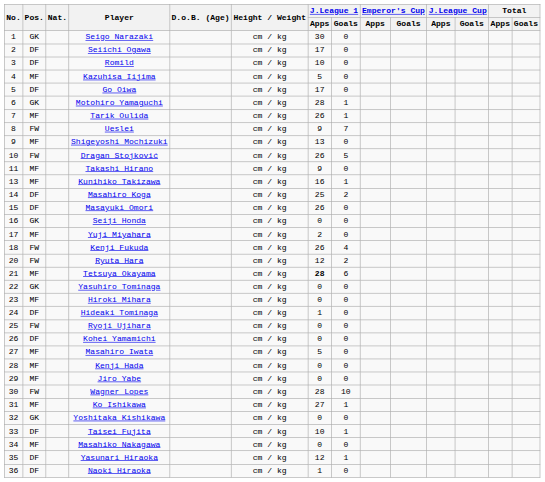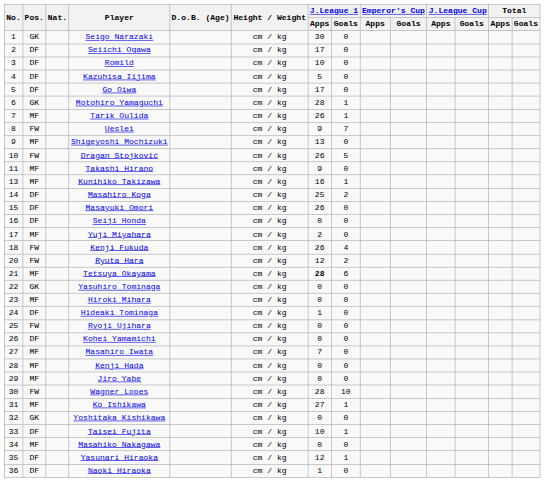 <table class="wikitable" style="text-align:center;">
 <tr>
 <th rowspan="2">No.</th>
 <th rowspan="2">Pos.</th>
 <th rowspan="2">Nat.</th>
 <th rowspan="2">Player</th>
 <th rowspan="2">D.o.B. (Age)</th>
 <th rowspan="2">Height / Weight</th>
 <th colspan="2"><a href='#'>J.League 1</a></th>
 <th colspan="2"><a href='#'>Emperor's Cup</a></th>
 <th colspan="2"><a href='#'>J.League Cup</a></th>
 <th colspan="2">Total</th>
 </tr>
 <tr>
 <th>Apps</th>
 <th>Goals</th>
 <th>Apps</th>
 <th>Goals</th>
 <th>Apps</th>
 <th>Goals</th>
 <th>Apps</th>
 <th>Goals</th>
 </tr>
 <tr>
 <td>1</td>
 <td>GK</td>
 <td></td>
 <td><a href='#'>Seigo Narazaki</a></td>
 <td></td>
 <td>cm / kg</td>
 <td>30</td>
 <td>0</td>
 <td></td>
 <td></td>
 <td></td>
 <td></td>
 <td></td>
 <td></td>
 </tr>
 <tr>
 <td>2</td>
 <td>DF</td>
 <td></td>
 <td><a href='#'>Seiichi Ogawa</a></td>
 <td></td>
 <td>cm / kg</td>
 <td>17</td>
 <td>0</td>
 <td></td>
 <td></td>
 <td></td>
 <td></td>
 <td></td>
 <td></td>
 </tr>
 <tr>
 <td>3</td>
 <td>DF</td>
 <td></td>
 <td><a href='#'>Romild</a></td>
 <td></td>
 <td>cm / kg</td>
 <td>10</td>
 <td>0</td>
 <td></td>
 <td></td>
 <td></td>
 <td></td>
 <td></td>
 <td></td>
 </tr>
 <tr>
 <td>4</td>
-<td>MF</td>
+<td>DF</td>
 <td></td>
 <td><a href='#'>Kazuhisa Iijima</a></td>
 <td></td>
 <td>cm / kg</td>
 <td>5</td>
 <td>0</td>
 <td></td>
 <td></td>
 <td></td>
 <td></td>
 <td></td>
 <td></td>
 </tr>
 <tr>
 <td>5</td>
 <td>DF</td>
 <td></td>
 <td><a href='#'>Go Oiwa</a></td>
 <td></td>
 <td>cm / kg</td>
 <td>17</td>
 <td>0</td>
 <td></td>
 <td></td>
 <td></td>
 <td></td>
 <td></td>
 <td></td>
 </tr>
 <tr>
 <td>6</td>
 <td>GK</td>
 <td></td>
 <td><a href='#'>Motohiro Yamaguchi</a></td>
 <td></td>
 <td>cm / kg</td>
 <td>28</td>
 <td>1</td>
 <td></td>
 <td></td>
 <td></td>
 <td></td>
 <td></td>
 <td></td>
 </tr>
 <tr>
 <td>7</td>
 <td>MF</td>
 <td></td>
 <td><a href='#'>Tarik Oulida</a></td>
 <td></td>
 <td>cm / kg</td>
 <td>26</td>
 <td>1</td>
 <td></td>
 <td></td>
 <td></td>
 <td></td>
 <td></td>
 <td></td>
 </tr>
 <tr>
 <td>8</td>
 <td>FW</td>
 <td></td>
 <td><a href='#'>Ueslei</a></td>
 <td></td>
 <td>cm / kg</td>
 <td>9</td>
 <td>7</td>
 <td></td>
 <td></td>
 <td></td>
 <td></td>
 <td></td>
 <td></td>
 </tr>
 <tr>
 <td>9</td>
 <td>MF</td>
 <td></td>
 <td><a href='#'>Shigeyoshi Mochizuki</a></td>
 <td></td>
 <td>cm / kg</td>
 <td>13</td>
 <td>0</td>
 <td></td>
 <td></td>
 <td></td>
 <td></td>
 <td></td>
 <td></td>
 </tr>
 <tr>
 <td>10</td>
 <td>FW</td>
 <td></td>
 <td><a href='#'>Dragan Stojković</a></td>
 <td></td>
 <td>cm / kg</td>
 <td>26</td>
 <td>5</td>
 <td></td>
 <td></td>
 <td></td>
 <td></td>
 <td></td>
 <td></td>
 </tr>
 <tr>
 <td>11</td>
 <td>MF</td>
 <td></td>
 <td><a href='#'>Takashi Hirano</a></td>
 <td></td>
 <td>cm / kg</td>
 <td>9</td>
 <td>0</td>
 <td></td>
 <td></td>
 <td></td>
 <td></td>
 <td></td>
 <td></td>
 </tr>
 <tr>
 <td>13</td>
 <td>MF</td>
 <td></td>
 <td><a href='#'>Kunihiko Takizawa</a></td>
 <td></td>
 <td>cm / kg</td>
 <td>16</td>
 <td>1</td>
 <td></td>
 <td></td>
 <td></td>
 <td></td>
 <td></td>
 <td></td>
 </tr>
 <tr>
 <td>14</td>
 <td>DF</td>
 <td></td>
 <td><a href='#'>Masahiro Koga</a></td>
 <td></td>
 <td>cm / kg</td>
 <td>25</td>
 <td>2</td>
 <td></td>
 <td></td>
 <td></td>
 <td></td>
 <td></td>
 <td></td>
 </tr>
 <tr>
 <td>15</td>
 <td>DF</td>
 <td></td>
 <td><a href='#'>Masayuki Omori</a></td>
 <td></td>
 <td>cm / kg</td>
 <td>26</td>
 <td>0</td>
 <td></td>
 <td></td>
 <td></td>
 <td></td>
 <td></td>
 <td></td>
 </tr>
 <tr>
 <td>16</td>
-<td>GK</td>
+<td>DF</td>
 <td></td>
 <td><a href='#'>Seiji Honda</a></td>
 <td></td>
 <td>cm / kg</td>
 <td>0</td>
 <td>0</td>
 <td></td>
 <td></td>
 <td></td>
 <td></td>
 <td></td>
 <td></td>
 </tr>
 <tr>
 <td>17</td>
 <td>MF</td>
 <td></td>
 <td><a href='#'>Yuji Miyahara</a></td>
 <td></td>
 <td>cm / kg</td>
 <td>2</td>
 <td>0</td>
 <td></td>
 <td></td>
 <td></td>
 <td></td>
 <td></td>
 <td></td>
 </tr>
 <tr>
 <td>18</td>
 <td>FW</td>
 <td></td>
 <td><a href='#'>Kenji Fukuda</a></td>
 <td></td>
 <td>cm / kg</td>
 <td>26</td>
 <td>4</td>
 <td></td>
 <td></td>
 <td></td>
 <td></td>
 <td></td>
 <td></td>
 </tr>
 <tr>
 <td>20</td>
 <td>FW</td>
 <td></td>
 <td><a href='#'>Ryuta Hara</a></td>
 <td></td>
 <td>cm / kg</td>
 <td>12</td>
 <td>2</td>
 <td></td>
 <td></td>
 <td></td>
 <td></td>
 <td></td>
 <td></td>
 </tr>
 <tr>
 <td>21</td>
 <td>MF</td>
 <td></td>
 <td><a href='#'>Tetsuya Okayama</a></td>
 <td></td>
 <td>cm / kg</td>
 <td><strong>28</strong></td>
 <td>6</td>
 <td></td>
 <td></td>
 <td></td>
 <td></td>
 <td></td>
 <td></td>
 </tr>
 <tr>
 <td>22</td>
 <td>GK</td>
 <td></td>
 <td><a href='#'>Yasuhiro Tominaga</a></td>
 <td></td>
 <td>cm / kg</td>
 <td>0</td>
 <td>0</td>
 <td></td>
 <td></td>
 <td></td>
 <td></td>
 <td></td>
 <td></td>
 </tr>
 <tr>
 <td>23</td>
 <td>MF</td>
 <td></td>
 <td><a href='#'>Hiroki Mihara</a></td>
 <td></td>
 <td>cm / kg</td>
 <td>0</td>
 <td>0</td>
 <td></td>
 <td></td>
 <td></td>
 <td></td>
 <td></td>
 <td></td>
 </tr>
 <tr>
 <td>24</td>
 <td>DF</td>
 <td></td>
 <td><a href='#'>Hideaki Tominaga</a></td>
 <td></td>
 <td>cm / kg</td>
 <td>1</td>
 <td>0</td>
 <td></td>
 <td></td>
 <td></td>
 <td></td>
 <td></td>
 <td></td>
 </tr>
 <tr>
 <td>25</td>
 <td>FW</td>
 <td></td>
 <td><a href='#'>Ryoji Ujihara</a></td>
 <td></td>
 <td>cm / kg</td>
 <td>0</td>
 <td>0</td>
 <td></td>
 <td></td>
 <td></td>
 <td></td>
 <td></td>
 <td></td>
 </tr>
 <tr>
 <td>26</td>
 <td>DF</td>
 <td></td>
 <td><a href='#'>Kohei Yamamichi</a></td>
 <td></td>
 <td>cm / kg</td>
 <td>0</td>
 <td>0</td>
 <td></td>
 <td></td>
 <td></td>
 <td></td>
 <td></td>
 <td></td>
 </tr>
 <tr>
 <td>27</td>
 <td>MF</td>
 <td></td>
 <td><a href='#'>Masahiro Iwata</a></td>
 <td></td>
 <td>cm / kg</td>
-<td>5</td>
+<td>7</td>
 <td>0</td>
 <td></td>
 <td></td>
 <td></td>
 <td></td>
 <td></td>
 <td></td>
 </tr>
 <tr>
 <td>28</td>
 <td>MF</td>
 <td></td>
 <td><a href='#'>Kenji Hada</a></td>
 <td></td>
 <td>cm / kg</td>
 <td>0</td>
 <td>0</td>
 <td></td>
 <td></td>
 <td></td>
 <td></td>
 <td></td>
 <td></td>
 </tr>
 <tr>
 <td>29</td>
 <td>MF</td>
 <td></td>
 <td><a href='#'>Jiro Yabe</a></td>
 <td></td>
 <td>cm / kg</td>
 <td>0</td>
 <td>0</td>
 <td></td>
 <td></td>
 <td></td>
 <td></td>
 <td></td>
 <td></td>
 </tr>
 <tr>
 <td>30</td>
 <td>FW</td>
 <td></td>
 <td><a href='#'>Wagner Lopes</a></td>
 <td></td>
 <td>cm / kg</td>
 <td>28</td>
 <td>10</td>
 <td></td>
 <td></td>
 <td></td>
 <td></td>
 <td></td>
 <td></td>
 </tr>
 <tr>
 <td>31</td>
 <td>MF</td>
 <td></td>
 <td><a href='#'>Ko Ishikawa</a></td>
 <td></td>
 <td>cm / kg</td>
 <td>27</td>
 <td>1</td>
 <td></td>
 <td></td>
 <td></td>
 <td></td>
 <td></td>
 <td></td>
 </tr>
 <tr>
 <td>32</td>
 <td>GK</td>
 <td></td>
 <td><a href='#'>Yoshitaka Kishikawa</a></td>
 <td></td>
 <td>cm / kg</td>
 <td>0</td>
 <td>0</td>
 <td></td>
 <td></td>
 <td></td>
 <td></td>
 <td></td>
 <td></td>
 </tr>
 <tr>
 <td>33</td>
 <td>DF</td>
 <td></td>
 <td><a href='#'>Taisei Fujita</a></td>
 <td></td>
 <td>cm / kg</td>
 <td>10</td>
 <td>1</td>
 <td></td>
 <td></td>
 <td></td>
 <td></td>
 <td></td>
 <td></td>
 </tr>
 <tr>
 <td>34</td>
 <td>MF</td>
 <td></td>
 <td><a href='#'>Masahiko Nakagawa</a></td>
 <td></td>
 <td>cm / kg</td>
 <td>0</td>
 <td>0</td>
 <td></td>
 <td></td>
 <td></td>
 <td></td>
 <td></td>
 <td></td>
 </tr>
 <tr>
 <td>35</td>
 <td>DF</td>
 <td></td>
 <td><a href='#'>Yasunari Hiraoka</a></td>
 <td></td>
 <td>cm / kg</td>
 <td>12</td>
 <td>1</td>
 <td></td>
 <td></td>
 <td></td>
 <td></td>
 <td></td>
 <td></td>
 </tr>
 <tr>
 <td>36</td>
 <td>DF</td>
 <td></td>
 <td><a href='#'>Naoki Hiraoka</a></td>
 <td></td>
 <td>cm / kg</td>
 <td>1</td>
 <td>0</td>
 <td></td>
 <td></td>
 <td></td>
 <td></td>
 <td></td>
 <td></td>
 </tr>
 </table>
